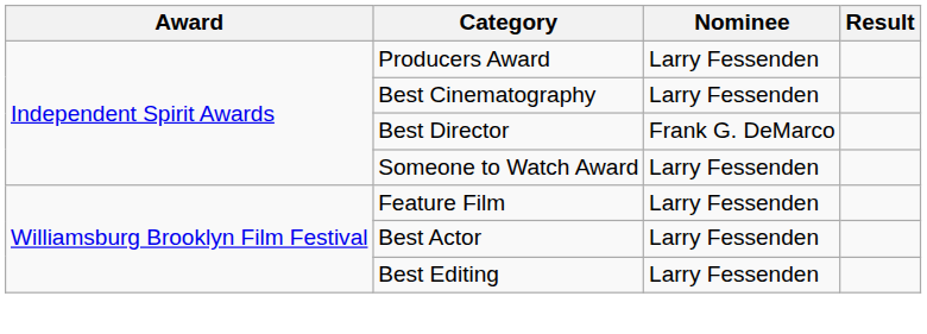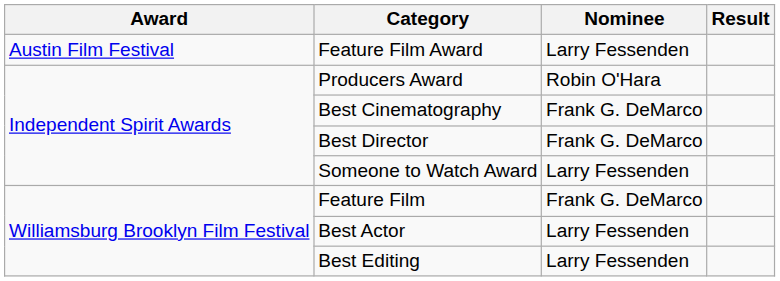 <table class="wikitable">
 <tr>
 <th>Award</th>
 <th>Category</th>
 <th>Nominee</th>
 <th>Result</th>
 </tr>
 <tr>
-<td rowspan=4><a href='#'>Independent Spirit Awards</a></td>
-<td>Producers Award</td>
+<td><a href='#'>Austin Film Festival</a></td>
+<td>Feature Film Award</td>
 <td>Larry Fessenden</td>
 <td></td>
 </tr>
 <tr>
+<td rowspan=4><a href='#'>Independent Spirit Awards</a></td>
+<td>Producers Award</td>
+<td>Robin O'Hara</td>
+<td></td>
+</tr>
+<tr>
 <td>Best Cinematography</td>
-<td>Larry Fessenden</td>
+<td>Frank G. DeMarco</td>
 <td></td>
 </tr>
 <tr>
 <td>Best Director</td>
 <td>Frank G. DeMarco</td>
 <td></td>
 </tr>
 <tr>
 <td>Someone to Watch Award</td>
 <td>Larry Fessenden</td>
 <td></td>
 </tr>
 <tr>
 <td rowspan=3><a href='#'>Williamsburg Brooklyn Film Festival</a></td>
 <td>Feature Film</td>
-<td>Larry Fessenden</td>
+<td>Frank G. DeMarco</td>
 <td></td>
 </tr>
 <tr>
 <td>Best Actor</td>
 <td>Larry Fessenden</td>
 <td></td>
 </tr>
 <tr>
 <td>Best Editing</td>
 <td>Larry Fessenden</td>
 <td></td>
 </tr>
 </table>
